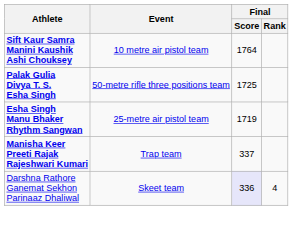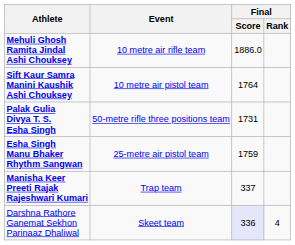 <table class="wikitable" style="text-align:center; font-size:90%">
 <tr>
 <th rowspan="2">Athlete</th>
 <th rowspan="2">Event</th>
 <th colspan="2">Final</th>
 </tr>
 <tr>
 <th>Score</th>
 <th>Rank</th>
 </tr>
 <tr>
+<td style="text-align:left"><strong><a href='#'>Mehuli Ghosh</a><br><a href='#'>Ramita Jindal</a><br><a href='#'>Ashi Chouksey</a></strong></td>
+<td><a href='#'>10 metre air rifle team</a></td>
+<td>1886.0</td>
+<td><strong></strong></td>
+</tr>
+<tr>
 <td align=left><strong><a href='#'>Sift Kaur Samra</a><br><a href='#'>Manini Kaushik</a><br><a href='#'>Ashi Chouksey</a></strong></td>
 <td><a href='#'>10 metre air pistol team</a></td>
 <td>1764</td>
 <td><strong></strong></td>
 </tr>
 <tr>
 <td style="text-align:left"><strong><a href='#'>Palak Gulia</a><br><a href='#'>Divya T. S.</a><br><a href='#'>Esha Singh</a></strong></td>
 <td><a href='#'>50-metre rifle three positions team</a></td>
-<td>1725</td>
+<td>1731</td>
 <td><strong></strong></td>
 </tr>
 <tr>
 <td style="text-align:left"><strong><a href='#'>Esha Singh</a><br><a href='#'>Manu Bhaker</a><br><a href='#'>Rhythm Sangwan</a></strong></td>
 <td><a href='#'>25-metre air pistol team</a></td>
-<td>1719</td>
+<td>1759</td>
 <td><strong></strong></td>
 </tr>
 <tr>
 <td align=left><strong><a href='#'>Manisha Keer</a><br><a href='#'>Preeti Rajak</a><br><a href='#'>Rajeshwari Kumari</a></strong></td>
 <td><a href='#'>Trap team</a></td>
 <td>337</td>
 <td><strong></strong></td>
 </tr>
 <tr>
 <td align=left><a href='#'>Darshna Rathore</a><br><a href='#'>Ganemat Sekhon</a><br><a href='#'>Parinaaz Dhaliwal</a></td>
 <td><a href='#'>Skeet team</a></td>
 <td style="background: lavender;">336</td>
 <td>4</td>
 </tr>
 </table>
